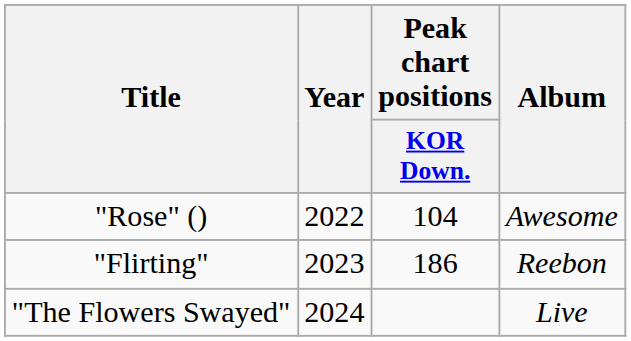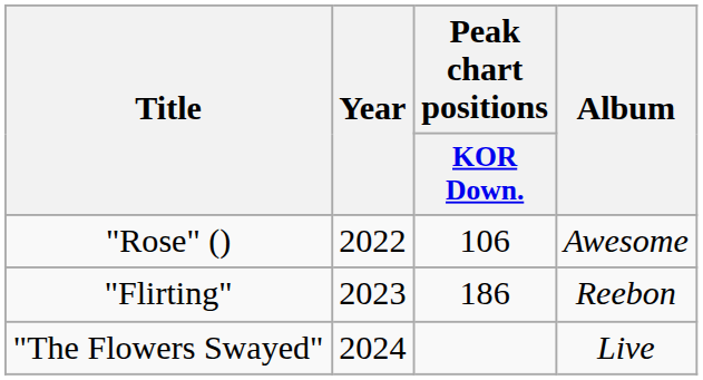 <table class="wikitable plainrowheaders" style="text-align:center">
 <tr>
 <th scope="col" rowspan="2">Title</th>
 <th scope="col" rowspan="2">Year</th>
 <th scope="col" colspan="1">Peak chart positions</th>
 <th scope="col" rowspan="2">Album</th>
 </tr>
 <tr>
 <th scope="col" style="font-size:85%; width:2.5em"><a href='#'>KOR<br>Down.</a><br></th>
 </tr>
 <tr>
 <td scope="row">"Rose" ()</td>
 <td>2022</td>
-<td>104</td>
+<td>106</td>
 <td><em>Awesome</em></td>
 </tr>
 <tr>
 <td scope="row">"Flirting"</td>
 <td>2023</td>
 <td>186</td>
 <td><em>Reebon</em></td>
 </tr>
 <tr>
 <td scope="row">"The Flowers Swayed"</td>
 <td>2024</td>
 <td></td>
 <td><em>Live</em></td>
 </tr>
 </table>
